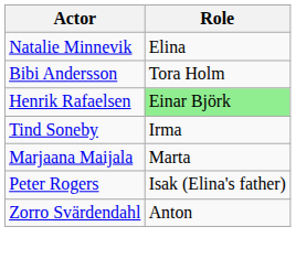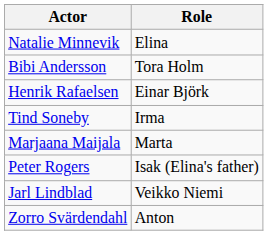 <table class=wikitable>
 <tr>
 <th>Actor</th>
 <th>Role</th>
 </tr>
 <tr>
 <td><a href='#'>Natalie Minnevik</a></td>
 <td>Elina</td>
 </tr>
 <tr>
 <td><a href='#'>Bibi Andersson</a></td>
 <td>Tora Holm</td>
 </tr>
 <tr>
 <td><a href='#'>Henrik Rafaelsen</a></td>
-<td style="background: lightgreen;">Einar Björk</td>
+<td>Einar Björk</td>
 </tr>
 <tr>
 <td><a href='#'>Tind Soneby</a></td>
 <td>Irma</td>
 </tr>
 <tr>
 <td><a href='#'>Marjaana Maijala</a></td>
 <td>Marta</td>
 </tr>
 <tr>
 <td><a href='#'>Peter Rogers</a></td>
 <td>Isak (Elina's father)</td>
 </tr>
 <tr>
+<td><a href='#'>Jarl Lindblad</a></td>
+<td>Veikko Niemi</td>
+</tr>
+<tr>
 <td><a href='#'>Zorro Svärdendahl</a></td>
 <td>Anton</td>
 </tr>
 </table>
